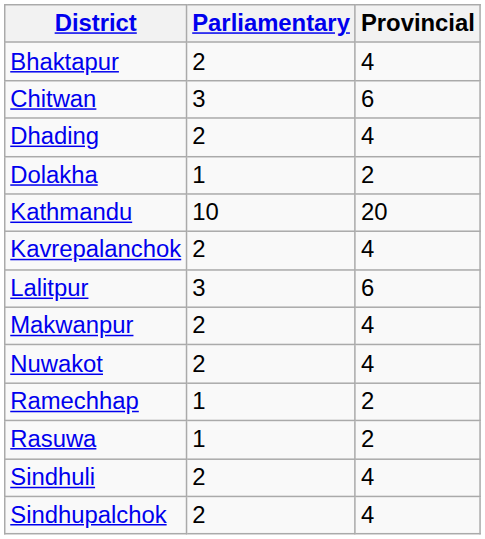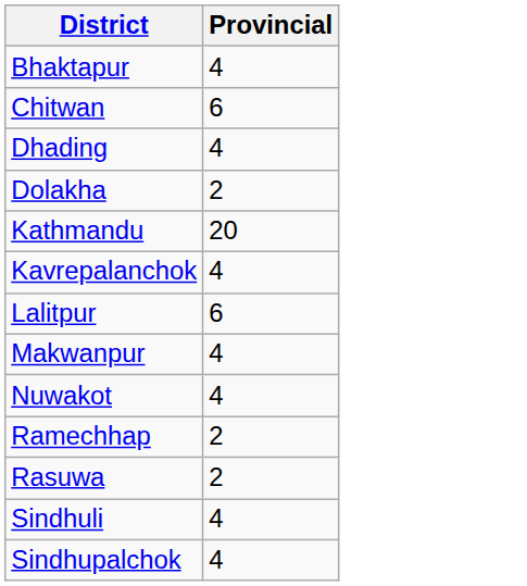 <table class="wikitable">
 <tr>
 <th><a href='#'>District</a></th>
-<th><a href='#'>Parliamentary</a></th>
 <th>Provincial</th>
 </tr>
 <tr>
 <td><a href='#'>Bhaktapur</a></td>
-<td>2</td>
 <td>4</td>
 </tr>
 <tr>
 <td><a href='#'>Chitwan</a></td>
-<td>3</td>
 <td>6</td>
 </tr>
 <tr>
 <td><a href='#'>Dhading</a></td>
-<td>2</td>
 <td>4</td>
 </tr>
 <tr>
 <td><a href='#'>Dolakha</a></td>
-<td>1</td>
 <td>2</td>
 </tr>
 <tr>
 <td><a href='#'>Kathmandu</a></td>
-<td>10</td>
 <td>20</td>
 </tr>
 <tr>
 <td><a href='#'>Kavrepalanchok</a></td>
-<td>2</td>
 <td>4</td>
 </tr>
 <tr>
 <td><a href='#'>Lalitpur</a></td>
-<td>3</td>
 <td>6</td>
 </tr>
 <tr>
 <td><a href='#'>Makwanpur</a></td>
-<td>2</td>
 <td>4</td>
 </tr>
 <tr>
 <td><a href='#'>Nuwakot</a></td>
-<td>2</td>
 <td>4</td>
 </tr>
 <tr>
 <td><a href='#'>Ramechhap</a></td>
-<td>1</td>
 <td>2</td>
 </tr>
 <tr>
 <td><a href='#'>Rasuwa</a></td>
-<td>1</td>
 <td>2</td>
 </tr>
 <tr>
 <td><a href='#'>Sindhuli</a></td>
-<td>2</td>
 <td>4</td>
 </tr>
 <tr>
 <td><a href='#'>Sindhupalchok</a></td>
-<td>2</td>
 <td>4</td>
 </tr>
 </table>
